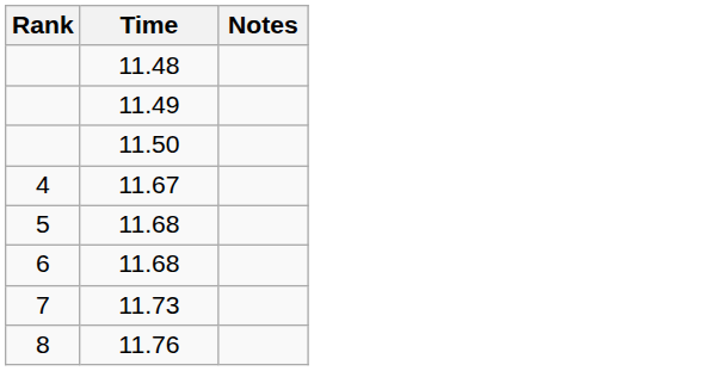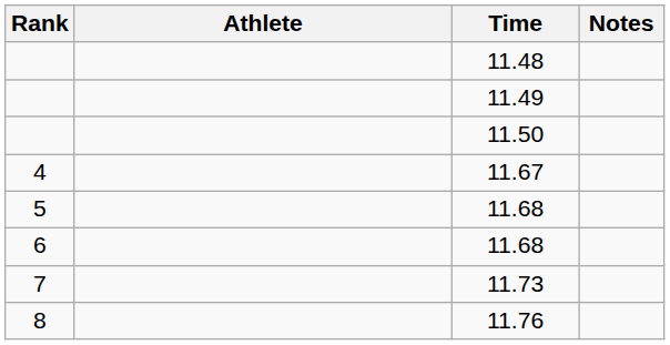 <table class="wikitable" style="text-align:center">
 <tr>
 <th width=40>Rank</th>
+<th width=250>Athlete</th>
 <th width=80>Time</th>
 <th width=50>Notes</th>
 </tr>
 <tr>
 <td></td>
+<td align=left></td>
 <td>11.48</td>
 <td></td>
 </tr>
 <tr>
 <td></td>
+<td align=left></td>
 <td>11.49</td>
 <td></td>
 </tr>
 <tr>
 <td></td>
+<td align=left></td>
 <td>11.50</td>
 <td></td>
 </tr>
 <tr>
 <td>4</td>
+<td align=left></td>
 <td>11.67</td>
 <td></td>
 </tr>
 <tr>
 <td>5</td>
+<td align=left></td>
 <td>11.68</td>
 <td></td>
 </tr>
 <tr>
 <td>6</td>
+<td align=left></td>
 <td>11.68</td>
 <td></td>
 </tr>
 <tr>
 <td>7</td>
+<td align=left></td>
 <td>11.73</td>
 <td></td>
 </tr>
 <tr>
 <td>8</td>
+<td align=left></td>
 <td>11.76</td>
 <td></td>
 </tr>
 </table>
